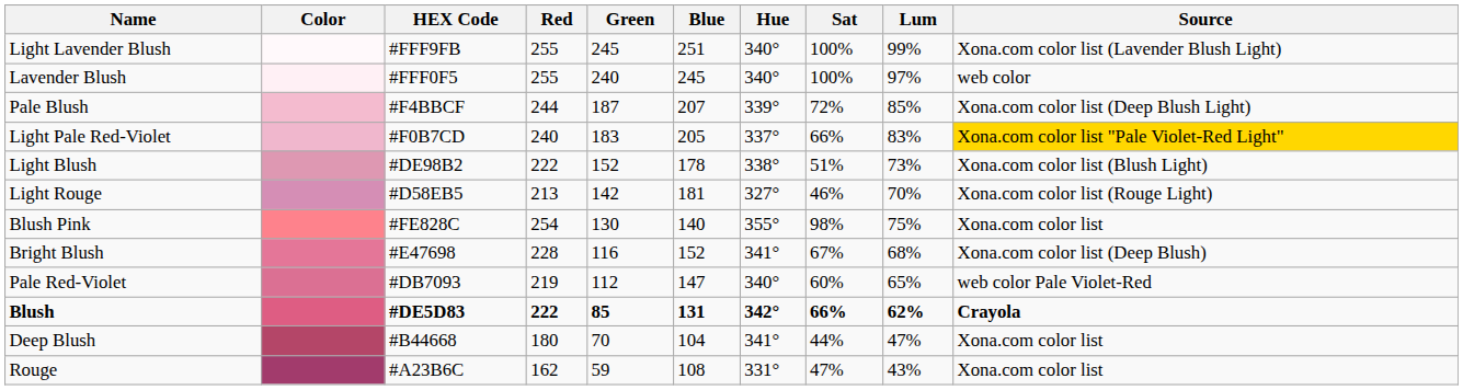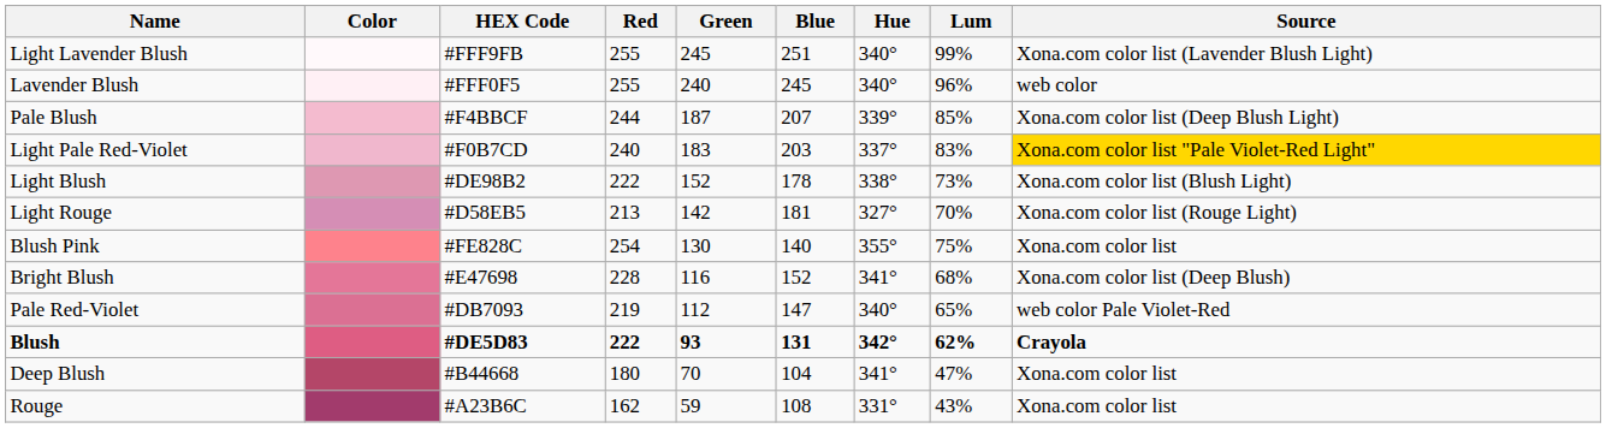 <table class="wikitable sortable" style="width:100%">
 <tr>
 <th>Name</th>
 <th width=100>Color</th>
 <th>HEX Code</th>
 <th>Red</th>
 <th>Green</th>
 <th>Blue</th>
 <th>Hue</th>
-<th>Sat</th>
 <th>Lum</th>
 <th>Source</th>
 </tr>
 <tr>
 <td>Light Lavender Blush</td>
 <td style="background-color: #fff9fb;"></td>
 <td>#FFF9FB</td>
 <td>255</td>
 <td>245</td>
 <td>251</td>
 <td>340°</td>
-<td>100%</td>
 <td>99%</td>
 <td>Xona.com color list (Lavender Blush Light)</td>
 </tr>
 <tr>
 <td>Lavender Blush</td>
 <td style = "background-color: #fff0f5;"></td>
 <td>#FFF0F5</td>
 <td>255</td>
 <td>240</td>
 <td>245</td>
 <td>340°</td>
-<td>100%</td>
-<td>97%</td>
+<td>96%</td>
 <td>web color</td>
 </tr>
 <tr>
 <td>Pale Blush</td>
 <td style="background-color: #f4bbcf;"></td>
 <td>#F4BBCF</td>
 <td>244</td>
 <td>187</td>
 <td>207</td>
 <td>339°</td>
-<td>72%</td>
 <td>85%</td>
 <td>Xona.com color list (Deep Blush Light)</td>
 </tr>
 <tr>
 <td>Light Pale Red-Violet</td>
 <td style="background-color: #f0b7cd;"></td>
 <td>#F0B7CD</td>
 <td>240</td>
 <td>183</td>
-<td>205</td>
+<td>203</td>
 <td>337°</td>
-<td>66%</td>
 <td>83%</td>
 <td style="background: gold;">Xona.com color list "Pale Violet-Red Light"</td>
 </tr>
 <tr>
 <td>Light Blush</td>
 <td style="background-color: #de98b2;"></td>
 <td>#DE98B2</td>
 <td>222</td>
 <td>152</td>
 <td>178</td>
 <td>338°</td>
-<td>51%</td>
 <td>73%</td>
 <td>Xona.com color list (Blush Light)</td>
 </tr>
 <tr>
 <td>Light Rouge</td>
 <td style="background-color: #d58eb5;"></td>
 <td>#D58EB5</td>
 <td>213</td>
 <td>142</td>
 <td>181</td>
 <td>327°</td>
-<td>46%</td>
 <td>70%</td>
 <td>Xona.com color list (Rouge Light)</td>
 </tr>
 <tr>
 <td>Blush Pink</td>
 <td style="background-color: #fe828c;"></td>
 <td>#FE828C</td>
 <td>254</td>
 <td>130</td>
 <td>140</td>
 <td>355°</td>
-<td>98%</td>
 <td>75%</td>
 <td>Xona.com color list</td>
 </tr>
 <tr>
 <td>Bright Blush</td>
 <td style="background-color: #e47698;"></td>
 <td>#E47698</td>
 <td>228</td>
 <td>116</td>
 <td>152</td>
 <td>341°</td>
-<td>67%</td>
 <td>68%</td>
 <td>Xona.com color list (Deep Blush)</td>
 </tr>
 <tr>
 <td>Pale Red-Violet</td>
 <td style="background-color: #db7093;"></td>
 <td>#DB7093</td>
 <td>219</td>
 <td>112</td>
 <td>147</td>
 <td>340°</td>
-<td>60%</td>
 <td>65%</td>
 <td>web color Pale Violet-Red</td>
 </tr>
 <tr>
 <td><strong>Blush</strong></td>
 <td style = "background-color: #de5d83;"></td>
 <td><strong>#DE5D83</strong></td>
 <td><strong>222</strong></td>
-<td><strong>85</strong></td>
+<td><strong>93</strong></td>
 <td><strong>131</strong></td>
 <td><strong>342°</strong></td>
-<td><strong>66%</strong></td>
 <td><strong>62%</strong></td>
 <td><strong>Crayola</strong></td>
 </tr>
 <tr>
 <td>Deep Blush</td>
 <td style="background-color: #b44668"></td>
 <td>#B44668</td>
 <td>180</td>
 <td>70</td>
 <td>104</td>
 <td>341°</td>
-<td>44%</td>
 <td>47%</td>
 <td>Xona.com color list</td>
 </tr>
 <tr>
 <td>Rouge</td>
 <td style = "background-color: #a23b6c;"></td>
 <td>#A23B6C</td>
 <td>162</td>
 <td>59</td>
 <td>108</td>
 <td>331°</td>
-<td>47%</td>
 <td>43%</td>
 <td>Xona.com color list</td>
 </tr>
 </table>
